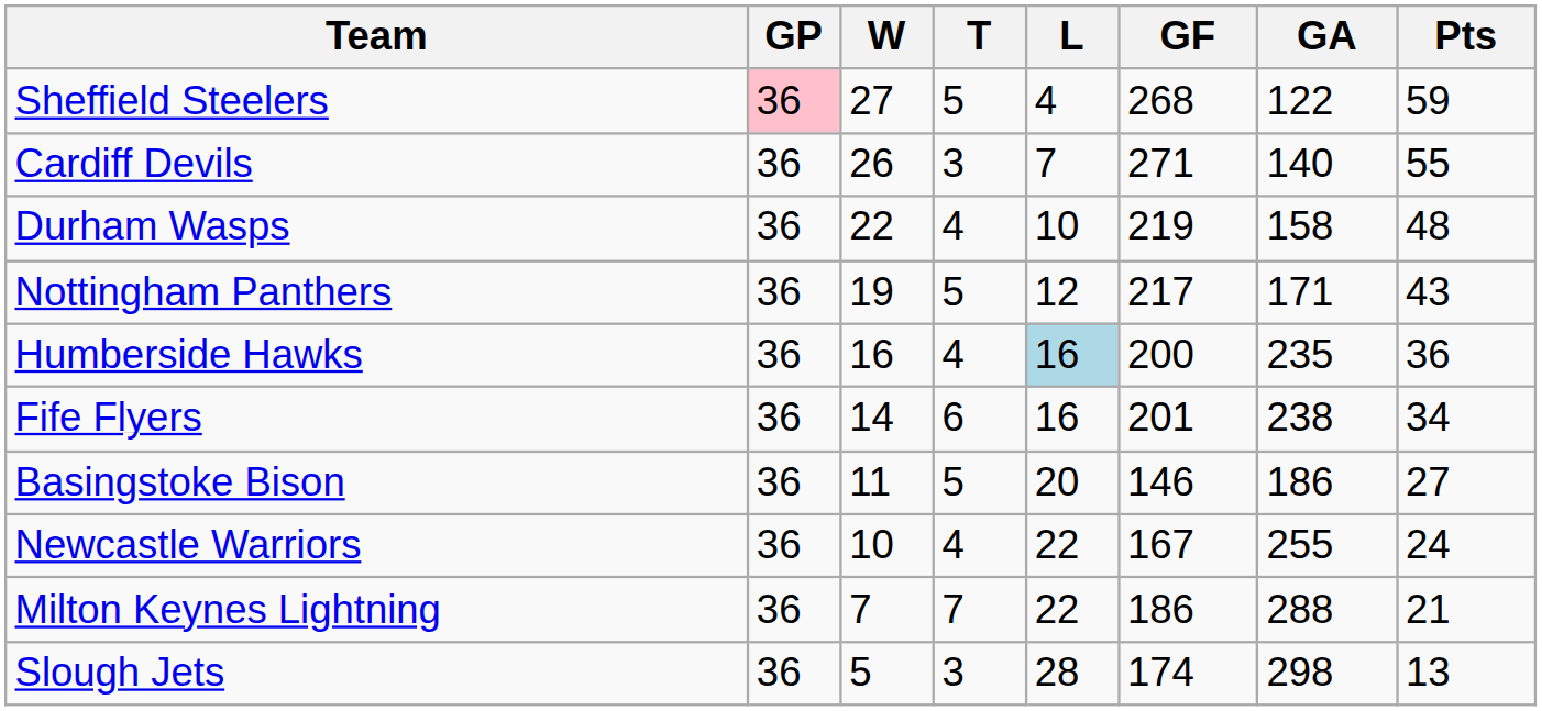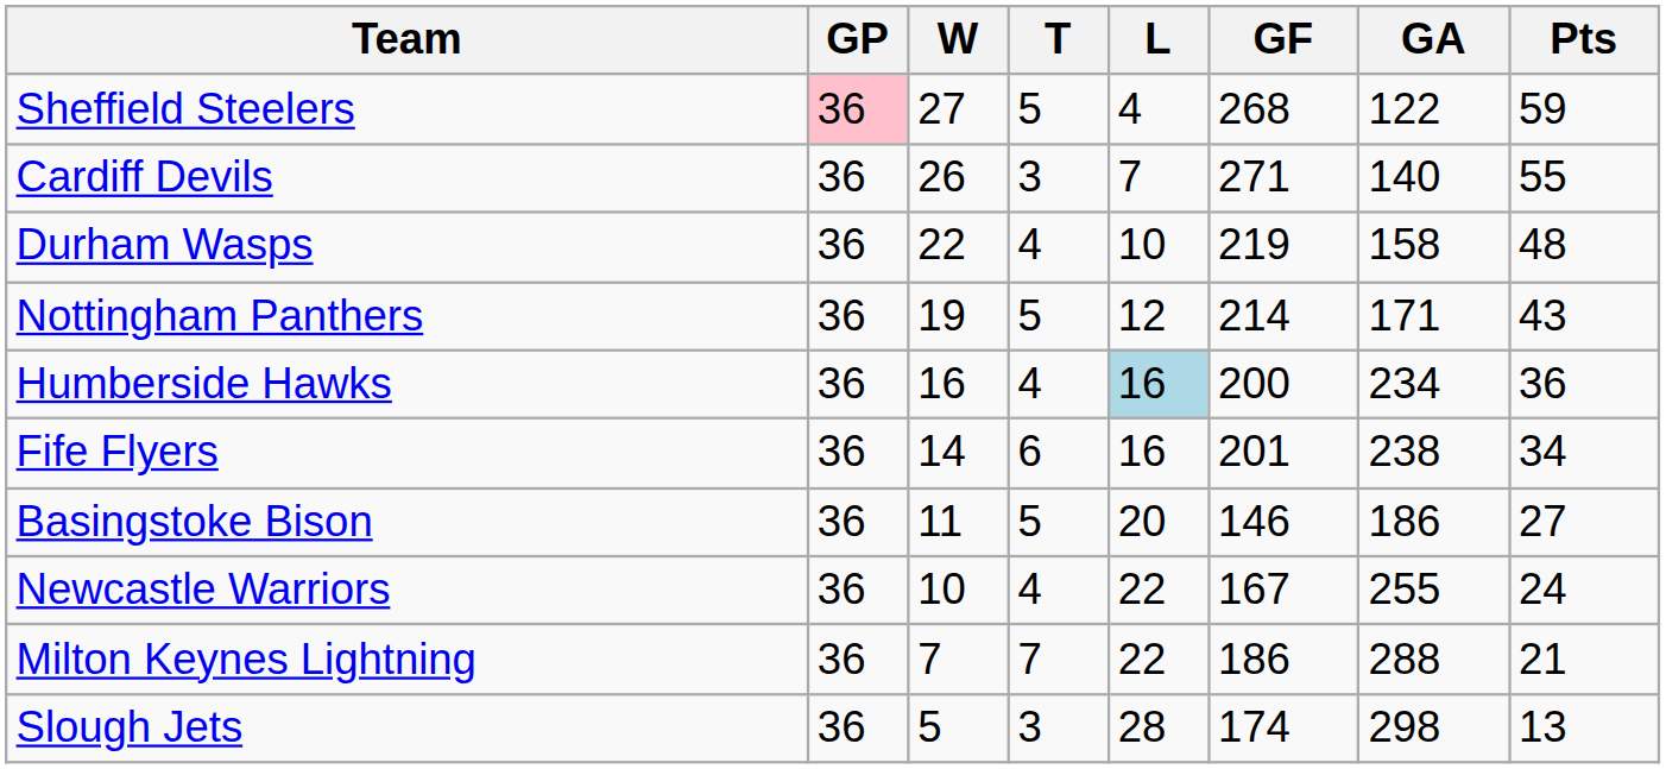 <table class="wikitable">
 <tr>
 <th width="40%">Team</th>
 <th width="5%">GP</th>
 <th width="5%">W</th>
 <th width="5%">T</th>
 <th width="5%">L</th>
 <th width="7.5%">GF</th>
 <th width="7.5%">GA</th>
 <th width="7.5%">Pts</th>
 </tr>
 <tr>
 <td><a href='#'>Sheffield Steelers</a></td>
 <td style="background: pink;">36</td>
 <td>27</td>
 <td>5</td>
 <td>4</td>
 <td>268</td>
 <td>122</td>
 <td>59</td>
 </tr>
 <tr>
 <td><a href='#'>Cardiff Devils</a></td>
 <td>36</td>
 <td>26</td>
 <td>3</td>
 <td>7</td>
 <td>271</td>
 <td>140</td>
 <td>55</td>
 </tr>
 <tr>
 <td><a href='#'>Durham Wasps</a></td>
 <td>36</td>
 <td>22</td>
 <td>4</td>
 <td>10</td>
 <td>219</td>
 <td>158</td>
 <td>48</td>
 </tr>
 <tr>
 <td><a href='#'>Nottingham Panthers</a></td>
 <td>36</td>
 <td>19</td>
 <td>5</td>
 <td>12</td>
-<td>217</td>
+<td>214</td>
 <td>171</td>
 <td>43</td>
 </tr>
 <tr>
 <td><a href='#'>Humberside Hawks</a></td>
 <td>36</td>
 <td>16</td>
 <td>4</td>
 <td style="background: lightblue;">16</td>
 <td>200</td>
-<td>235</td>
+<td>234</td>
 <td>36</td>
 </tr>
 <tr>
 <td><a href='#'>Fife Flyers</a></td>
 <td>36</td>
 <td>14</td>
 <td>6</td>
 <td>16</td>
 <td>201</td>
 <td>238</td>
 <td>34</td>
 </tr>
 <tr>
 <td><a href='#'>Basingstoke Bison</a></td>
 <td>36</td>
 <td>11</td>
 <td>5</td>
 <td>20</td>
 <td>146</td>
 <td>186</td>
 <td>27</td>
 </tr>
 <tr>
 <td><a href='#'>Newcastle Warriors</a></td>
 <td>36</td>
 <td>10</td>
 <td>4</td>
 <td>22</td>
 <td>167</td>
 <td>255</td>
 <td>24</td>
 </tr>
 <tr>
 <td><a href='#'>Milton Keynes Lightning</a></td>
 <td>36</td>
 <td>7</td>
 <td>7</td>
 <td>22</td>
 <td>186</td>
 <td>288</td>
 <td>21</td>
 </tr>
 <tr>
 <td><a href='#'>Slough Jets</a></td>
 <td>36</td>
 <td>5</td>
 <td>3</td>
 <td>28</td>
 <td>174</td>
 <td>298</td>
 <td>13</td>
 </tr>
 </table>
